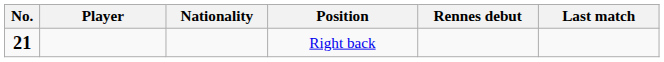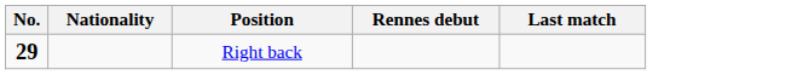 <table class="wikitable" style="font-size:100%; text-align: center;">
 <tr>
 <th style="width:30px;">No.</th>
-<th style="width:125px;">Player</th>
 <th style="width:100px;">Nationality</th>
 <th style="width:150px;">Position</th>
 <th style="width:120px;">Rennes debut</th>
 <th style="width:120px;">Last match</th>
 </tr>
 <tr>
-<td><big><strong>21</strong></big></td>
-<td align=left></td>
+<td><big><strong>29</strong></big></td>
 <td align=left></td>
 <td><a href='#'>Right back</a></td>
 <td></td>
 <td></td>
 </tr>
 </table>
